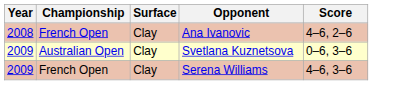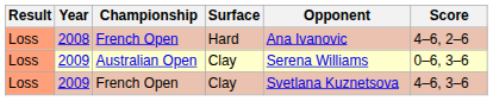 <table class="sortable wikitable">
 <tr>
+<th>Result</th>
 <th>Year</th>
 <th style="width:120px">Championship</th>
 <th>Surface</th>
 <th style="width:160px">Opponent</th>
 <th style="width:80px"  class="unsortable">Score</th>
 </tr>
 <tr bgcolor=ebc2af>
+<td style="background:#ffa07a;">Loss</td>
 <td><a href='#'>2008</a></td>
 <td><a href='#'>French Open</a></td>
-<td>Clay</td>
+<td>Hard</td>
 <td> <a href='#'>Ana Ivanovic</a></td>
 <td>4–6, 2–6</td>
 </tr>
 <tr bgcolor=ffffcc>
+<td style="background:#ffa07a;">Loss</td>
 <td><a href='#'>2009</a></td>
 <td><a href='#'>Australian Open</a></td>
 <td>Clay</td>
-<td> <a href='#'>Svetlana Kuznetsova</a></td>
+<td> <a href='#'>Serena Williams</a></td>
 <td>0–6, 3–6</td>
 </tr>
 <tr bgcolor=ebc2af>
+<td style="background:#ffa07a;">Loss</td>
 <td><a href='#'>2009</a></td>
 <td>French Open</td>
 <td>Clay</td>
-<td> <a href='#'>Serena Williams</a></td>
+<td> <a href='#'>Svetlana Kuznetsova</a></td>
 <td>4–6, 3–6</td>
 </tr>
 </table>
